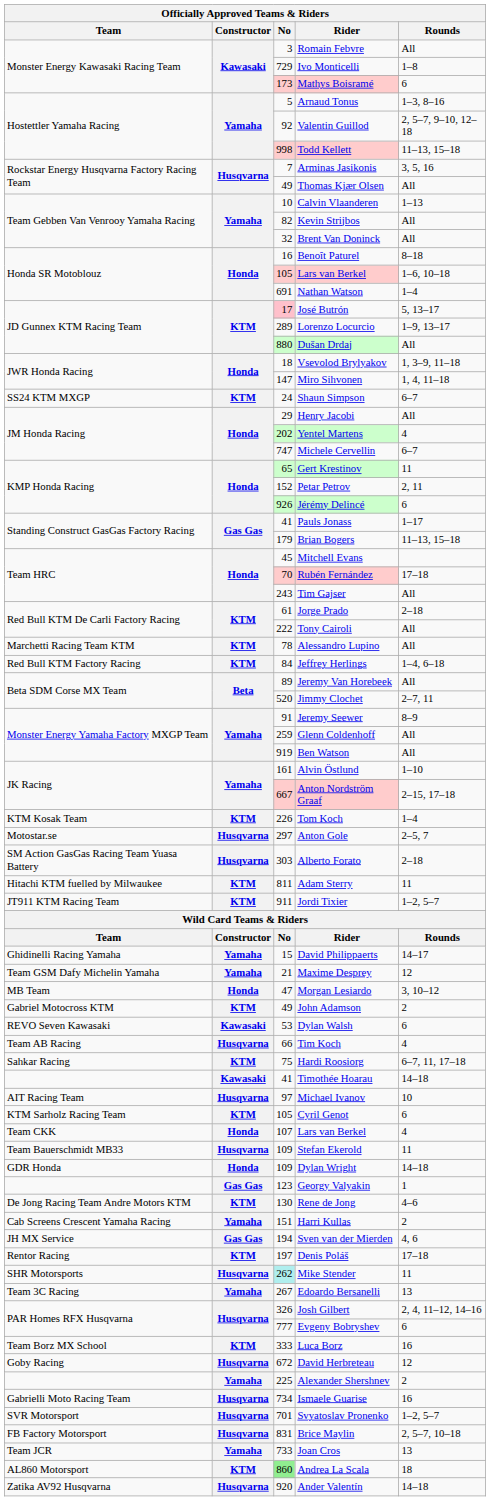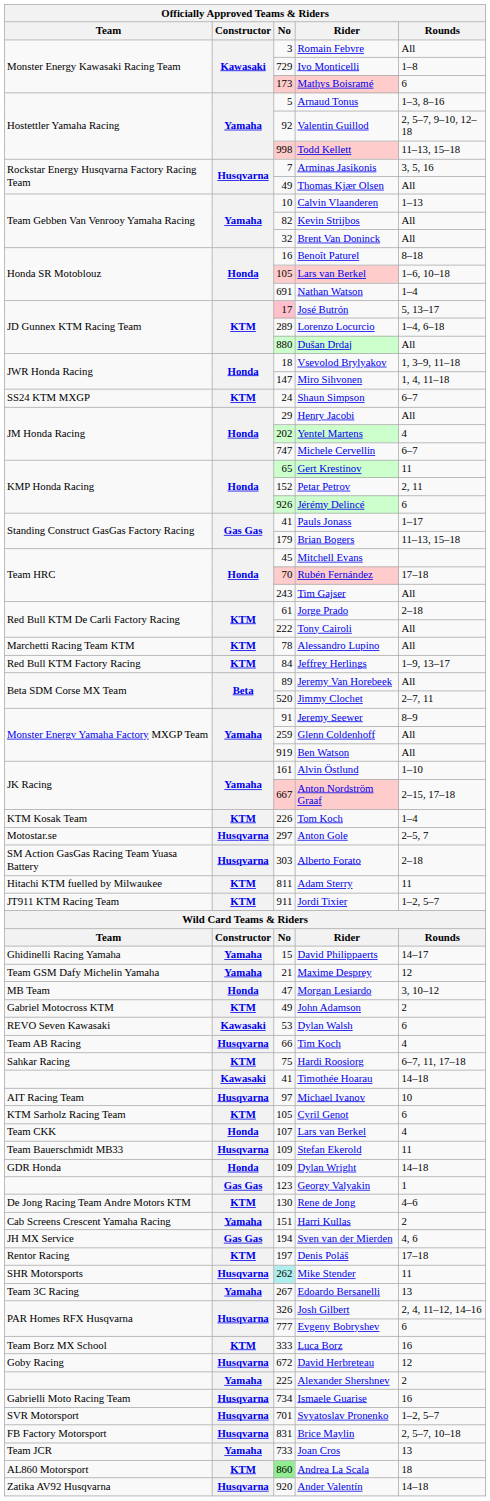 <table class="wikitable" style="font-size: 85%;">
 <tr>
 <th colspan=5><strong>Officially Approved Teams & Riders</strong></th>
 </tr>
 <tr>
 <th>Team</th>
 <th>Constructor</th>
 <th>No</th>
 <th>Rider</th>
 <th>Rounds</th>
 </tr>
 <tr>
 <td rowspan=3>Monster Energy Kawasaki Racing Team</td>
 <th rowspan=3><a href='#'>Kawasaki</a></th>
 <td align="right">3</td>
 <td> <a href='#'>Romain Febvre</a></td>
 <td>All</td>
 </tr>
 <tr>
 <td align="right">729</td>
 <td> <a href='#'>Ivo Monticelli</a></td>
 <td>1–8</td>
 </tr>
 <tr>
 <td style="background:#ffcccc;" align="right">173</td>
 <td style="background:#ffcccc;"> <a href='#'>Mathys Boisramé</a></td>
 <td>6</td>
 </tr>
 <tr>
 <td rowspan=3>Hostettler Yamaha Racing</td>
 <th rowspan=3><a href='#'>Yamaha</a></th>
 <td align="right">5</td>
 <td> <a href='#'>Arnaud Tonus</a></td>
 <td>1–3, 8–16</td>
 </tr>
 <tr>
 <td align="right">92</td>
 <td> <a href='#'>Valentin Guillod</a></td>
 <td>2, 5–7, 9–10, 12–18</td>
 </tr>
 <tr>
 <td style="background:#ffcccc;" align="right">998</td>
 <td style="background:#ffcccc;"> <a href='#'>Todd Kellett</a></td>
 <td>11–13, 15–18</td>
 </tr>
 <tr>
 <td rowspan=2>Rockstar Energy Husqvarna Factory Racing Team</td>
 <th rowspan=2><a href='#'>Husqvarna</a></th>
 <td align="right">7</td>
 <td> <a href='#'>Arminas Jasikonis</a></td>
 <td>3, 5, 16</td>
 </tr>
 <tr>
 <td align="right">49</td>
 <td> <a href='#'>Thomas Kjær Olsen</a></td>
 <td>All</td>
 </tr>
 <tr>
 <td rowspan=3>Team Gebben Van Venrooy Yamaha Racing</td>
 <th rowspan=3><a href='#'>Yamaha</a></th>
 <td align="right">10</td>
 <td> <a href='#'>Calvin Vlaanderen</a></td>
 <td>1–13</td>
 </tr>
 <tr>
 <td align="right">82</td>
 <td> <a href='#'>Kevin Strijbos</a></td>
 <td>All</td>
 </tr>
 <tr>
 <td align="right">32</td>
 <td> <a href='#'>Brent Van Doninck</a></td>
 <td>All</td>
 </tr>
 <tr>
 <td rowspan=3>Honda SR Motoblouz</td>
 <th rowspan=3><a href='#'>Honda</a></th>
 <td align="right">16</td>
 <td> <a href='#'>Benoît Paturel</a></td>
 <td>8–18</td>
 </tr>
 <tr>
 <td style="background:#ffcccc;" align="right">105</td>
 <td style="background:#ffcccc;"> <a href='#'>Lars van Berkel</a></td>
 <td>1–6, 10–18</td>
 </tr>
 <tr>
 <td align="right">691</td>
 <td> <a href='#'>Nathan Watson</a></td>
 <td>1–4</td>
 </tr>
 <tr>
 <td rowspan=3>JD Gunnex KTM Racing Team</td>
 <th rowspan=3><a href='#'>KTM</a></th>
 <td align="right" style="background: pink;">17</td>
 <td> <a href='#'>José Butrón</a></td>
 <td>5, 13–17</td>
 </tr>
 <tr>
 <td align="right">289</td>
 <td> <a href='#'>Lorenzo Locurcio</a></td>
-<td>1–9, 13–17</td>
+<td>1–4, 6–18</td>
 </tr>
 <tr>
 <td style="background:#ccffcc;" align="right">880</td>
 <td style="background:#ccffcc;"> <a href='#'>Dušan Drdaj</a></td>
 <td>All</td>
 </tr>
 <tr>
 <td rowspan=2>JWR Honda Racing</td>
 <th rowspan=2><a href='#'>Honda</a></th>
 <td align="right">18</td>
 <td> <a href='#'>Vsevolod Brylyakov</a></td>
 <td>1, 3–9, 11–18</td>
 </tr>
 <tr>
 <td align="right">147</td>
 <td> <a href='#'>Miro Sihvonen</a></td>
 <td>1, 4, 11–18</td>
 </tr>
 <tr>
 <td>SS24 KTM MXGP</td>
 <th><a href='#'>KTM</a></th>
 <td align="right">24</td>
 <td> <a href='#'>Shaun Simpson</a></td>
 <td>6–7</td>
 </tr>
 <tr>
 <td rowspan=3>JM Honda Racing</td>
 <th rowspan=3><a href='#'>Honda</a></th>
 <td align="right">29</td>
 <td> <a href='#'>Henry Jacobi</a></td>
 <td>All</td>
 </tr>
 <tr>
 <td style="background:#ccffcc;" align="right">202</td>
 <td style="background:#ccffcc;"> <a href='#'>Yentel Martens</a></td>
 <td>4</td>
 </tr>
 <tr>
 <td align="right">747</td>
 <td> <a href='#'>Michele Cervellin</a></td>
 <td>6–7</td>
 </tr>
 <tr>
 <td rowspan=3>KMP Honda Racing</td>
 <th rowspan=3><a href='#'>Honda</a></th>
 <td style="background:#ccffcc;" align="right">65</td>
 <td style="background:#ccffcc;"> <a href='#'>Gert Krestinov</a></td>
 <td>11</td>
 </tr>
 <tr>
 <td align="right">152</td>
 <td> <a href='#'>Petar Petrov</a></td>
 <td>2, 11</td>
 </tr>
 <tr>
 <td style="background:#ccffcc;" align="right">926</td>
 <td style="background:#ccffcc;"> <a href='#'>Jérémy Delincé</a></td>
 <td>6</td>
 </tr>
 <tr>
 <td rowspan=2>Standing Construct GasGas Factory Racing</td>
 <th rowspan=2><a href='#'>Gas Gas</a></th>
 <td align="right">41</td>
 <td> <a href='#'>Pauls Jonass</a></td>
 <td>1–17</td>
 </tr>
 <tr>
 <td align="right">179</td>
 <td> <a href='#'>Brian Bogers</a></td>
 <td>11–13, 15–18</td>
 </tr>
 <tr>
 <td rowspan=3>Team HRC</td>
 <th rowspan=3><a href='#'>Honda</a></th>
 <td align="right">45</td>
 <td> <a href='#'>Mitchell Evans</a></td>
 <td></td>
 </tr>
 <tr>
 <td style="background:#ffcccc;" align="right">70</td>
 <td style="background:#ffcccc;"> <a href='#'>Rubén Fernández</a></td>
 <td>17–18</td>
 </tr>
 <tr>
 <td align="right">243</td>
 <td> <a href='#'>Tim Gajser</a></td>
 <td>All</td>
 </tr>
 <tr>
 <td rowspan=2>Red Bull KTM De Carli Factory Racing</td>
 <th rowspan=2><a href='#'>KTM</a></th>
 <td align="right">61</td>
 <td> <a href='#'>Jorge Prado</a></td>
 <td>2–18</td>
 </tr>
 <tr>
 <td align="right">222</td>
 <td> <a href='#'>Tony Cairoli</a></td>
 <td>All</td>
 </tr>
 <tr>
 <td>Marchetti Racing Team KTM</td>
 <th><a href='#'>KTM</a></th>
 <td align="right">78</td>
 <td> <a href='#'>Alessandro Lupino</a></td>
 <td>All</td>
 </tr>
 <tr>
 <td>Red Bull KTM Factory Racing</td>
 <th><a href='#'>KTM</a></th>
 <td align="right">84</td>
 <td> <a href='#'>Jeffrey Herlings</a></td>
-<td>1–4, 6–18</td>
+<td>1–9, 13–17</td>
 </tr>
 <tr>
 <td rowspan=2>Beta SDM Corse MX Team</td>
 <th rowspan=2><a href='#'>Beta</a></th>
 <td align="right">89</td>
 <td> <a href='#'>Jeremy Van Horebeek</a></td>
 <td>All</td>
 </tr>
 <tr>
 <td align="right">520</td>
 <td> <a href='#'>Jimmy Clochet</a></td>
 <td>2–7, 11</td>
 </tr>
 <tr>
 <td rowspan=3><a href='#'>Monster Energy Yamaha Factory</a> MXGP Team</td>
 <th rowspan=3><a href='#'>Yamaha</a></th>
 <td align="right">91</td>
 <td> <a href='#'>Jeremy Seewer</a></td>
 <td>8–9</td>
 </tr>
 <tr>
 <td align="right">259</td>
 <td> <a href='#'>Glenn Coldenhoff</a></td>
 <td>All</td>
 </tr>
 <tr>
 <td align="right">919</td>
 <td> <a href='#'>Ben Watson</a></td>
 <td>All</td>
 </tr>
 <tr>
 <td rowspan=2>JK Racing</td>
 <th rowspan=2><a href='#'>Yamaha</a></th>
 <td align="right">161</td>
 <td> <a href='#'>Alvin Östlund</a></td>
 <td>1–10</td>
 </tr>
 <tr>
 <td style="background:#ffcccc;" align="right">667</td>
 <td style="background:#ffcccc;"> <a href='#'>Anton Nordström Graaf</a></td>
 <td>2–15, 17–18</td>
 </tr>
 <tr>
 <td>KTM Kosak Team</td>
 <th><a href='#'>KTM</a></th>
 <td align="right">226</td>
 <td> <a href='#'>Tom Koch</a></td>
 <td>1–4</td>
 </tr>
 <tr>
 <td>Motostar.se</td>
 <th><a href='#'>Husqvarna</a></th>
 <td align="right">297</td>
 <td> <a href='#'>Anton Gole</a></td>
 <td>2–5, 7</td>
 </tr>
 <tr>
 <td>SM Action GasGas Racing Team Yuasa Battery</td>
 <th><a href='#'>Husqvarna</a></th>
 <td align="right">303</td>
 <td> <a href='#'>Alberto Forato</a></td>
 <td>2–18</td>
 </tr>
 <tr>
 <td>Hitachi KTM fuelled by Milwaukee</td>
 <th><a href='#'>KTM</a></th>
 <td align="right">811</td>
 <td> <a href='#'>Adam Sterry</a></td>
 <td>11</td>
 </tr>
 <tr>
 <td>JT911 KTM Racing Team</td>
 <th><a href='#'>KTM</a></th>
 <td align="right">911</td>
 <td> <a href='#'>Jordi Tixier</a></td>
 <td>1–2, 5–7</td>
 </tr>
 <tr>
 <th colspan=5><strong>Wild Card Teams & Riders</strong></th>
 </tr>
 <tr>
 <th>Team</th>
 <th>Constructor</th>
 <th>No</th>
 <th>Rider</th>
 <th>Rounds</th>
 </tr>
 <tr>
 <td>Ghidinelli Racing Yamaha</td>
 <th><a href='#'>Yamaha</a></th>
 <td align="right">15</td>
 <td> <a href='#'>David Philippaerts</a></td>
 <td>14–17</td>
 </tr>
 <tr>
 <td>Team GSM Dafy Michelin Yamaha</td>
 <th><a href='#'>Yamaha</a></th>
 <td align="right">21</td>
 <td> <a href='#'>Maxime Desprey</a></td>
 <td>12</td>
 </tr>
 <tr>
 <td>MB Team</td>
 <th><a href='#'>Honda</a></th>
 <td align="right">47</td>
 <td> <a href='#'>Morgan Lesiardo</a></td>
 <td>3, 10–12</td>
 </tr>
 <tr>
 <td>Gabriel Motocross KTM</td>
 <th><a href='#'>KTM</a></th>
 <td align="right">49</td>
 <td> <a href='#'>John Adamson</a></td>
 <td>2</td>
 </tr>
 <tr>
 <td>REVO Seven Kawasaki</td>
 <th><a href='#'>Kawasaki</a></th>
 <td align="right">53</td>
 <td> <a href='#'>Dylan Walsh</a></td>
 <td>6</td>
 </tr>
 <tr>
 <td>Team AB Racing</td>
 <th><a href='#'>Husqvarna</a></th>
 <td align="right">66</td>
 <td> <a href='#'>Tim Koch</a></td>
 <td>4</td>
 </tr>
 <tr>
 <td>Sahkar Racing</td>
 <th><a href='#'>KTM</a></th>
 <td align="right">75</td>
 <td> <a href='#'>Hardi Roosiorg</a></td>
 <td>6–7, 11, 17–18</td>
 </tr>
 <tr>
 <td></td>
 <th><a href='#'>Kawasaki</a></th>
 <td align="right">41</td>
 <td> <a href='#'>Timothée Hoarau</a></td>
 <td>14–18</td>
 </tr>
 <tr>
 <td>AIT Racing Team</td>
 <th><a href='#'>Husqvarna</a></th>
 <td align="right">97</td>
 <td> <a href='#'>Michael Ivanov</a></td>
 <td>10</td>
 </tr>
 <tr>
 <td>KTM Sarholz Racing Team</td>
 <th><a href='#'>KTM</a></th>
 <td align="right">105</td>
 <td> <a href='#'>Cyril Genot</a></td>
 <td>6</td>
 </tr>
 <tr>
 <td>Team CKK</td>
 <th><a href='#'>Honda</a></th>
 <td align="right">107</td>
 <td> <a href='#'>Lars van Berkel</a></td>
 <td>4</td>
 </tr>
 <tr>
 <td>Team Bauerschmidt MB33</td>
 <th><a href='#'>Husqvarna</a></th>
 <td align="right">109</td>
 <td> <a href='#'>Stefan Ekerold</a></td>
 <td>11</td>
 </tr>
 <tr>
 <td>GDR Honda</td>
 <th><a href='#'>Honda</a></th>
 <td align="right">109</td>
 <td> <a href='#'>Dylan Wright</a></td>
 <td>14–18</td>
 </tr>
 <tr>
 <td></td>
 <th><a href='#'>Gas Gas</a></th>
 <td align="right">123</td>
 <td> <a href='#'>Georgy Valyakin</a></td>
 <td>1</td>
 </tr>
 <tr>
 <td>De Jong Racing Team Andre Motors KTM</td>
 <th><a href='#'>KTM</a></th>
 <td align="right">130</td>
 <td> <a href='#'>Rene de Jong</a></td>
 <td>4–6</td>
 </tr>
 <tr>
 <td>Cab Screens Crescent Yamaha Racing</td>
 <th><a href='#'>Yamaha</a></th>
 <td align="right">151</td>
 <td> <a href='#'>Harri Kullas</a></td>
 <td>2</td>
 </tr>
 <tr>
 <td>JH MX Service</td>
 <th><a href='#'>Gas Gas</a></th>
 <td align="right">194</td>
 <td> <a href='#'>Sven van der Mierden</a></td>
 <td>4, 6</td>
 </tr>
 <tr>
 <td>Rentor Racing</td>
 <th><a href='#'>KTM</a></th>
 <td align="right">197</td>
 <td> <a href='#'>Denis Poláš</a></td>
 <td>17–18</td>
 </tr>
 <tr>
 <td>SHR Motorsports</td>
 <th><a href='#'>Husqvarna</a></th>
 <td align="right" style="background: paleturquoise;">262</td>
 <td> <a href='#'>Mike Stender</a></td>
 <td>11</td>
 </tr>
 <tr>
 <td>Team 3C Racing</td>
 <th><a href='#'>Yamaha</a></th>
 <td align="right">267</td>
 <td> <a href='#'>Edoardo Bersanelli</a></td>
 <td>13</td>
 </tr>
 <tr>
 <td rowspan=2>PAR Homes RFX Husqvarna</td>
 <th rowspan=2><a href='#'>Husqvarna</a></th>
 <td align="right">326</td>
 <td> <a href='#'>Josh Gilbert</a></td>
 <td>2, 4, 11–12, 14–16</td>
 </tr>
 <tr>
 <td align="right">777</td>
 <td> <a href='#'>Evgeny Bobryshev</a></td>
 <td>6</td>
 </tr>
 <tr>
 <td>Team Borz MX School</td>
 <th><a href='#'>KTM</a></th>
 <td align="right">333</td>
 <td> <a href='#'>Luca Borz</a></td>
 <td>16</td>
 </tr>
 <tr>
 <td>Goby Racing</td>
 <th><a href='#'>Husqvarna</a></th>
 <td align="right">672</td>
 <td> <a href='#'>David Herbreteau</a></td>
 <td>12</td>
 </tr>
 <tr>
 <td></td>
 <th><a href='#'>Yamaha</a></th>
 <td align="right">225</td>
 <td> <a href='#'>Alexander Shershnev</a></td>
 <td>2</td>
 </tr>
 <tr>
 <td>Gabrielli Moto Racing Team</td>
 <th><a href='#'>Husqvarna</a></th>
 <td align="right">734</td>
 <td> <a href='#'>Ismaele Guarise</a></td>
 <td>16</td>
 </tr>
 <tr>
 <td>SVR Motorsport</td>
 <th><a href='#'>Husqvarna</a></th>
 <td align="right">701</td>
 <td> <a href='#'>Svyatoslav Pronenko</a></td>
 <td>1–2, 5–7</td>
 </tr>
 <tr>
 <td>FB Factory Motorsport</td>
 <th><a href='#'>Husqvarna</a></th>
 <td align="right">831</td>
 <td> <a href='#'>Brice Maylin</a></td>
 <td>2, 5–7, 10–18</td>
 </tr>
 <tr>
 <td>Team JCR</td>
 <th><a href='#'>Yamaha</a></th>
 <td align="right">733</td>
 <td> <a href='#'>Joan Cros</a></td>
 <td>13</td>
 </tr>
 <tr>
 <td>AL860 Motorsport</td>
 <th><a href='#'>KTM</a></th>
 <td align="right" style="background: lightgreen;">860</td>
 <td> <a href='#'>Andrea La Scala</a></td>
 <td>18</td>
 </tr>
 <tr>
 <td>Zatika AV92 Husqvarna</td>
 <th><a href='#'>Husqvarna</a></th>
 <td align="right">920</td>
 <td> <a href='#'>Ander Valentín</a></td>
 <td>14–18</td>
 </tr>
 </table>
